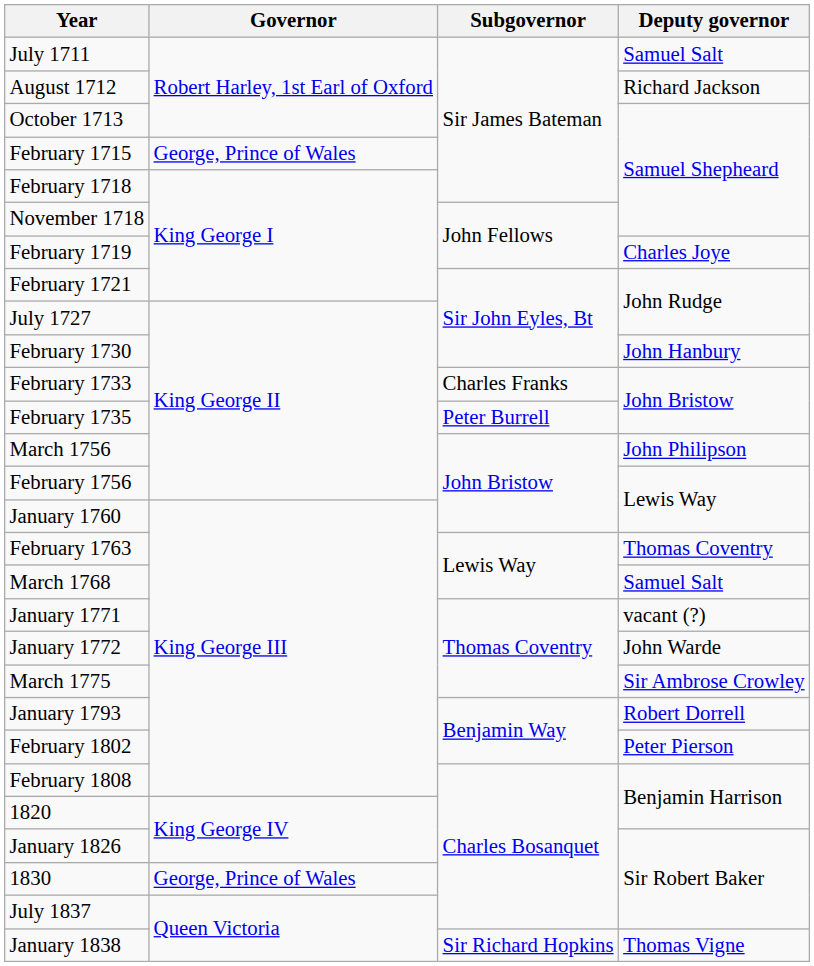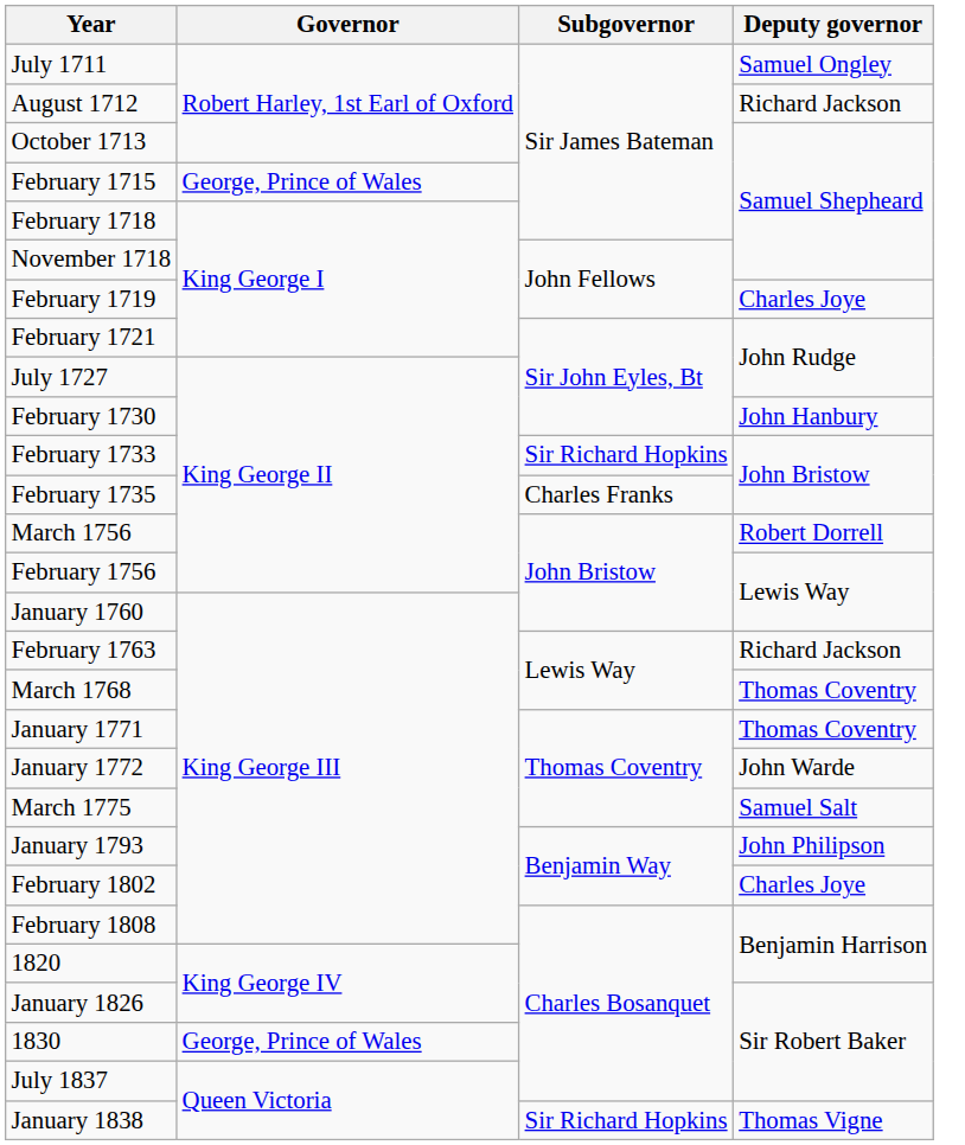 <table class="wikitable">
 <tr>
 <th>Year</th>
 <th>Governor</th>
 <th>Subgovernor</th>
 <th>Deputy governor</th>
 </tr>
 <tr>
 <td>July 1711</td>
 <td rowspan="3"><a href='#'>Robert Harley, 1st Earl of Oxford</a></td>
 <td rowspan="5">Sir James Bateman</td>
-<td><a href='#'>Samuel Salt</a></td>
+<td><a href='#'>Samuel Ongley</a></td>
 </tr>
 <tr>
 <td>August 1712</td>
 <td>Richard Jackson</td>
 </tr>
 <tr>
 <td>October 1713</td>
 <td rowspan="4"><a href='#'>Samuel Shepheard</a></td>
 </tr>
 <tr>
 <td>February 1715</td>
 <td><a href='#'>George, Prince of Wales</a></td>
 </tr>
 <tr>
 <td>February 1718</td>
 <td rowspan="4"><a href='#'>King George I</a></td>
 </tr>
 <tr>
 <td>November 1718</td>
 <td rowspan="2">John Fellows</td>
 </tr>
 <tr>
 <td>February 1719</td>
 <td><a href='#'>Charles Joye</a></td>
 </tr>
 <tr>
 <td>February 1721</td>
 <td rowspan="3"><a href='#'>Sir John Eyles, Bt</a></td>
 <td rowspan="2">John Rudge</td>
 </tr>
 <tr>
 <td>July 1727</td>
 <td rowspan="6"><a href='#'>King George II</a></td>
 </tr>
 <tr>
 <td>February 1730</td>
 <td><a href='#'>John Hanbury</a></td>
 </tr>
 <tr>
 <td>February 1733</td>
-<td>Charles Franks</td>
+<td><a href='#'>Sir Richard Hopkins</a></td>
 <td rowspan="2"><a href='#'>John Bristow</a></td>
 </tr>
 <tr>
 <td>February 1735</td>
-<td><a href='#'>Peter Burrell</a> </td>
+<td>Charles Franks</td>
 </tr>
 <tr>
 <td>March 1756</td>
 <td rowspan="3"><a href='#'>John Bristow</a></td>
-<td><a href='#'>John Philipson</a></td>
+<td><a href='#'>Robert Dorrell</a></td>
 </tr>
 <tr>
 <td>February 1756</td>
 <td rowspan="2">Lewis Way</td>
 </tr>
 <tr>
 <td>January 1760</td>
 <td rowspan="9"><a href='#'>King George III</a></td>
 </tr>
 <tr>
 <td>February 1763</td>
 <td rowspan="2">Lewis Way</td>
-<td><a href='#'>Thomas Coventry</a></td>
+<td>Richard Jackson</td>
 </tr>
 <tr>
 <td>March 1768</td>
-<td><a href='#'>Samuel Salt</a></td>
+<td><a href='#'>Thomas Coventry</a></td>
 </tr>
 <tr>
 <td>January 1771</td>
 <td rowspan="3"><a href='#'>Thomas Coventry</a></td>
-<td>vacant (?)</td>
+<td><a href='#'>Thomas Coventry</a></td>
 </tr>
 <tr>
 <td>January 1772</td>
 <td>John Warde</td>
 </tr>
 <tr>
 <td>March 1775</td>
-<td><a href='#'>Sir Ambrose Crowley</a></td>
+<td><a href='#'>Samuel Salt</a></td>
 </tr>
 <tr>
 <td>January 1793</td>
 <td rowspan="2"><a href='#'>Benjamin Way</a></td>
-<td><a href='#'>Robert Dorrell</a></td>
+<td><a href='#'>John Philipson</a></td>
 </tr>
 <tr>
 <td>February 1802</td>
-<td><a href='#'>Peter Pierson</a></td>
+<td><a href='#'>Charles Joye</a></td>
 </tr>
 <tr>
 <td>February 1808</td>
 <td rowspan="5"><a href='#'>Charles Bosanquet</a></td>
 <td rowspan="2">Benjamin Harrison</td>
 </tr>
 <tr>
 <td>1820</td>
 <td rowspan="2"><a href='#'>King George IV</a></td>
 </tr>
 <tr>
 <td>January 1826</td>
 <td rowspan="3">Sir Robert Baker</td>
 </tr>
 <tr>
 <td>1830</td>
 <td><a href='#'>George, Prince of Wales</a></td>
 </tr>
 <tr>
 <td>July 1837</td>
 <td rowspan="2"><a href='#'>Queen Victoria</a></td>
 </tr>
 <tr>
 <td>January 1838</td>
 <td><a href='#'>Sir Richard Hopkins</a></td>
 <td><a href='#'>Thomas Vigne</a></td>
 </tr>
 </table>
